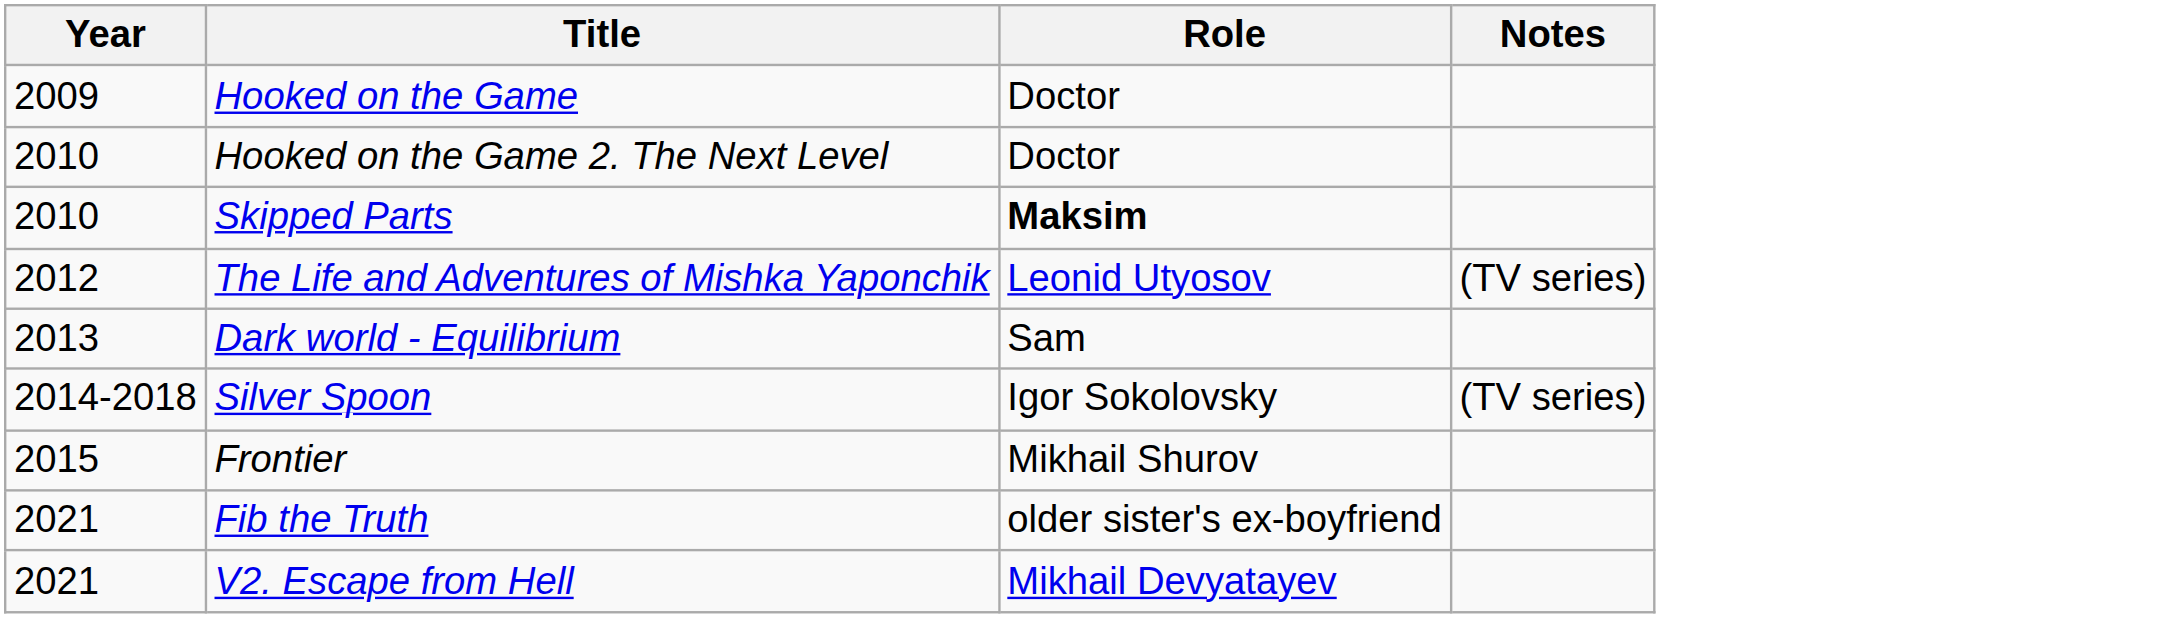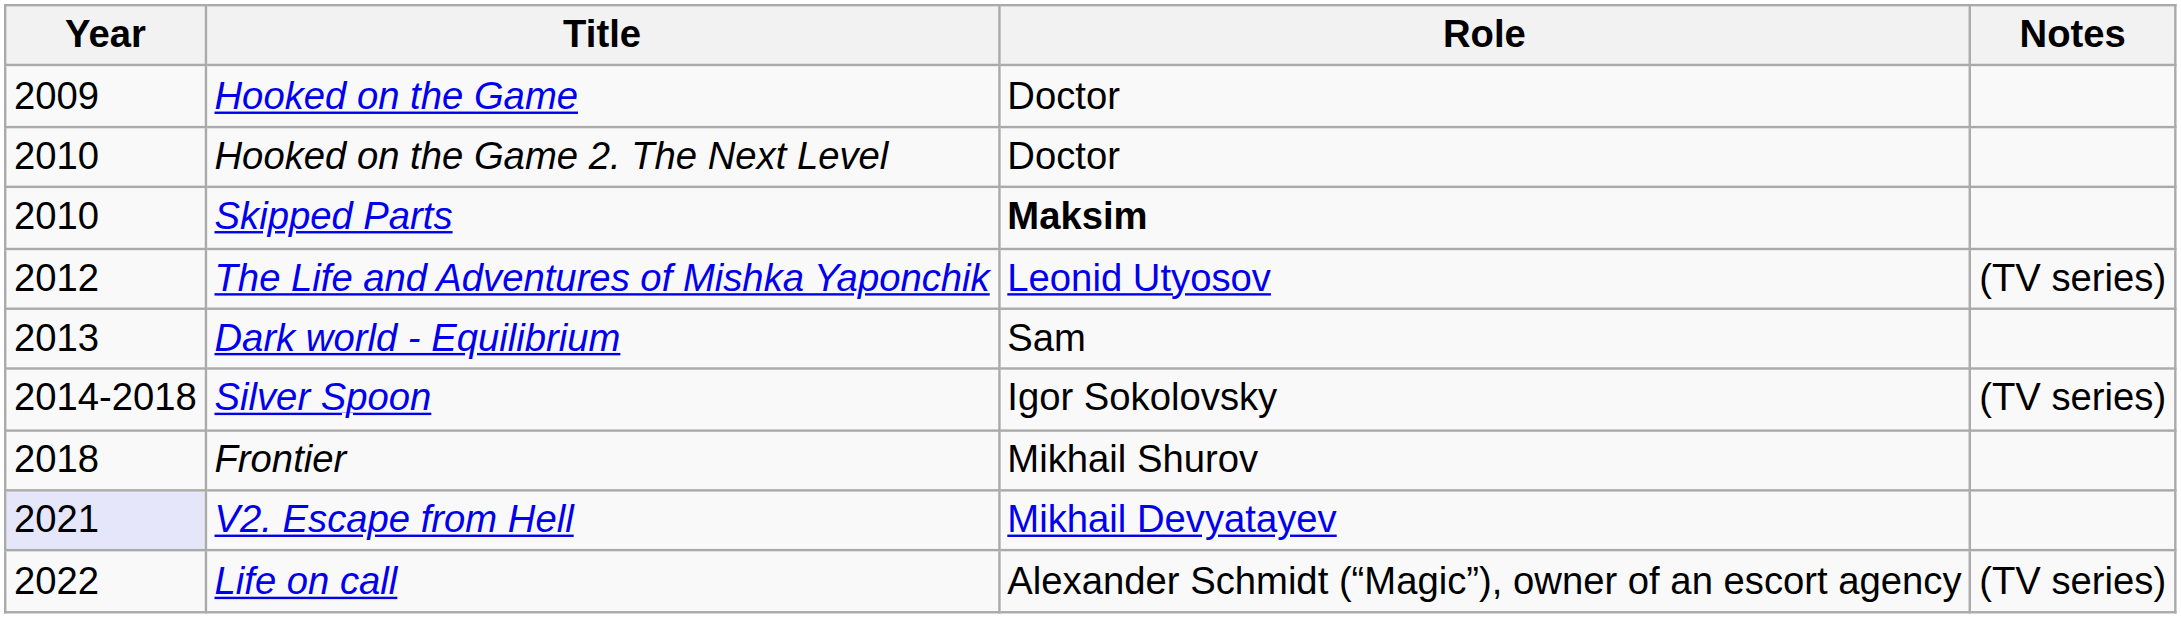 <table class="wikitable sortable">
 <tr>
 <th>Year</th>
 <th>Title</th>
 <th>Role</th>
 <th>Notes</th>
 </tr>
 <tr>
 <td>2009</td>
 <td><em><a href='#'>Hooked on the Game</a></em></td>
 <td>Doctor</td>
 <td></td>
 </tr>
 <tr>
 <td>2010</td>
 <td><em>Hooked on the Game 2. The Next Level</em></td>
 <td>Doctor</td>
 <td></td>
 </tr>
 <tr>
 <td>2010</td>
 <td><em><a href='#'>Skipped Parts</a></em></td>
 <td><strong>Maksim</strong></td>
 <td></td>
 </tr>
 <tr>
 <td>2012</td>
 <td><em><a href='#'>The Life and Adventures of Mishka Yaponchik</a></em></td>
 <td><a href='#'>Leonid Utyosov</a></td>
 <td>(TV series)</td>
 </tr>
 <tr>
 <td>2013</td>
 <td><em><a href='#'>Dark world - Equilibrium</a></em></td>
 <td>Sam</td>
 <td></td>
 </tr>
 <tr>
 <td>2014-2018</td>
 <td><em><a href='#'>Silver Spoon</a></em></td>
 <td>Igor Sokolovsky</td>
 <td>(TV series)</td>
 </tr>
 <tr>
-<td>2015</td>
+<td>2018</td>
 <td><em>Frontier</em></td>
 <td>Mikhail Shurov</td>
 <td></td>
 </tr>
 <tr>
-<td>2021</td>
-<td><em><a href='#'>Fib the Truth</a></em></td>
-<td>older sister's ex-boyfriend</td>
-<td></td>
-</tr>
-<tr>
-<td>2021</td>
+<td style="background: lavender;">2021</td>
 <td><em><a href='#'>V2. Escape from Hell</a></em></td>
 <td><a href='#'>Mikhail Devyatayev</a></td>
 <td></td>
 </tr>
+<tr>
+<td>2022</td>
+<td><em><a href='#'>Life on call</a></em></td>
+<td>Alexander Schmidt (“Magic”), owner of an escort agency</td>
+<td>(TV series)</td>
+</tr>
 </table>
